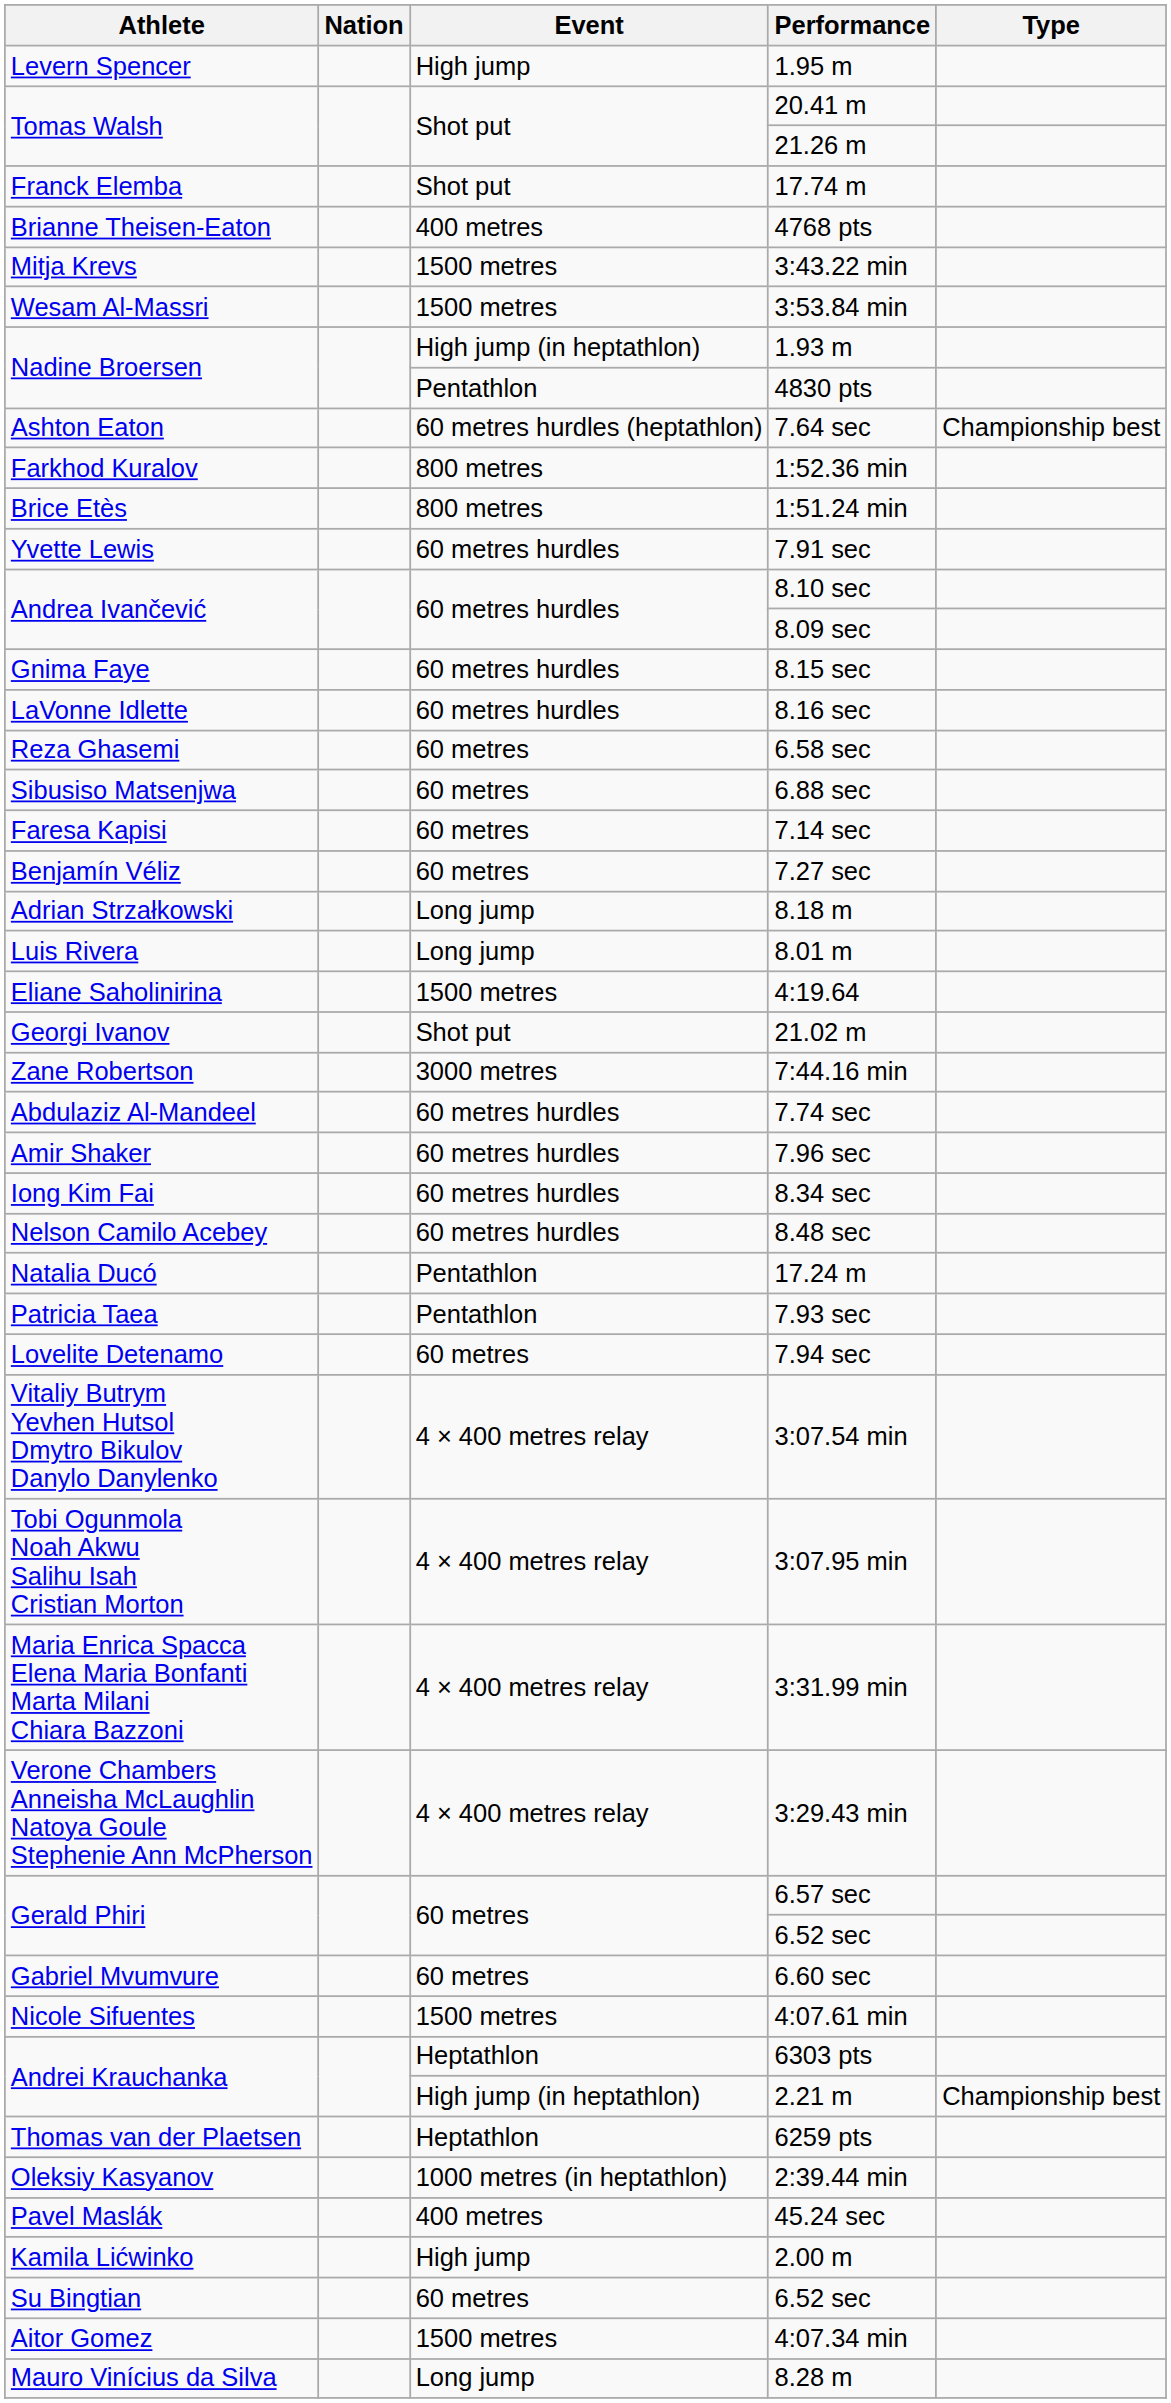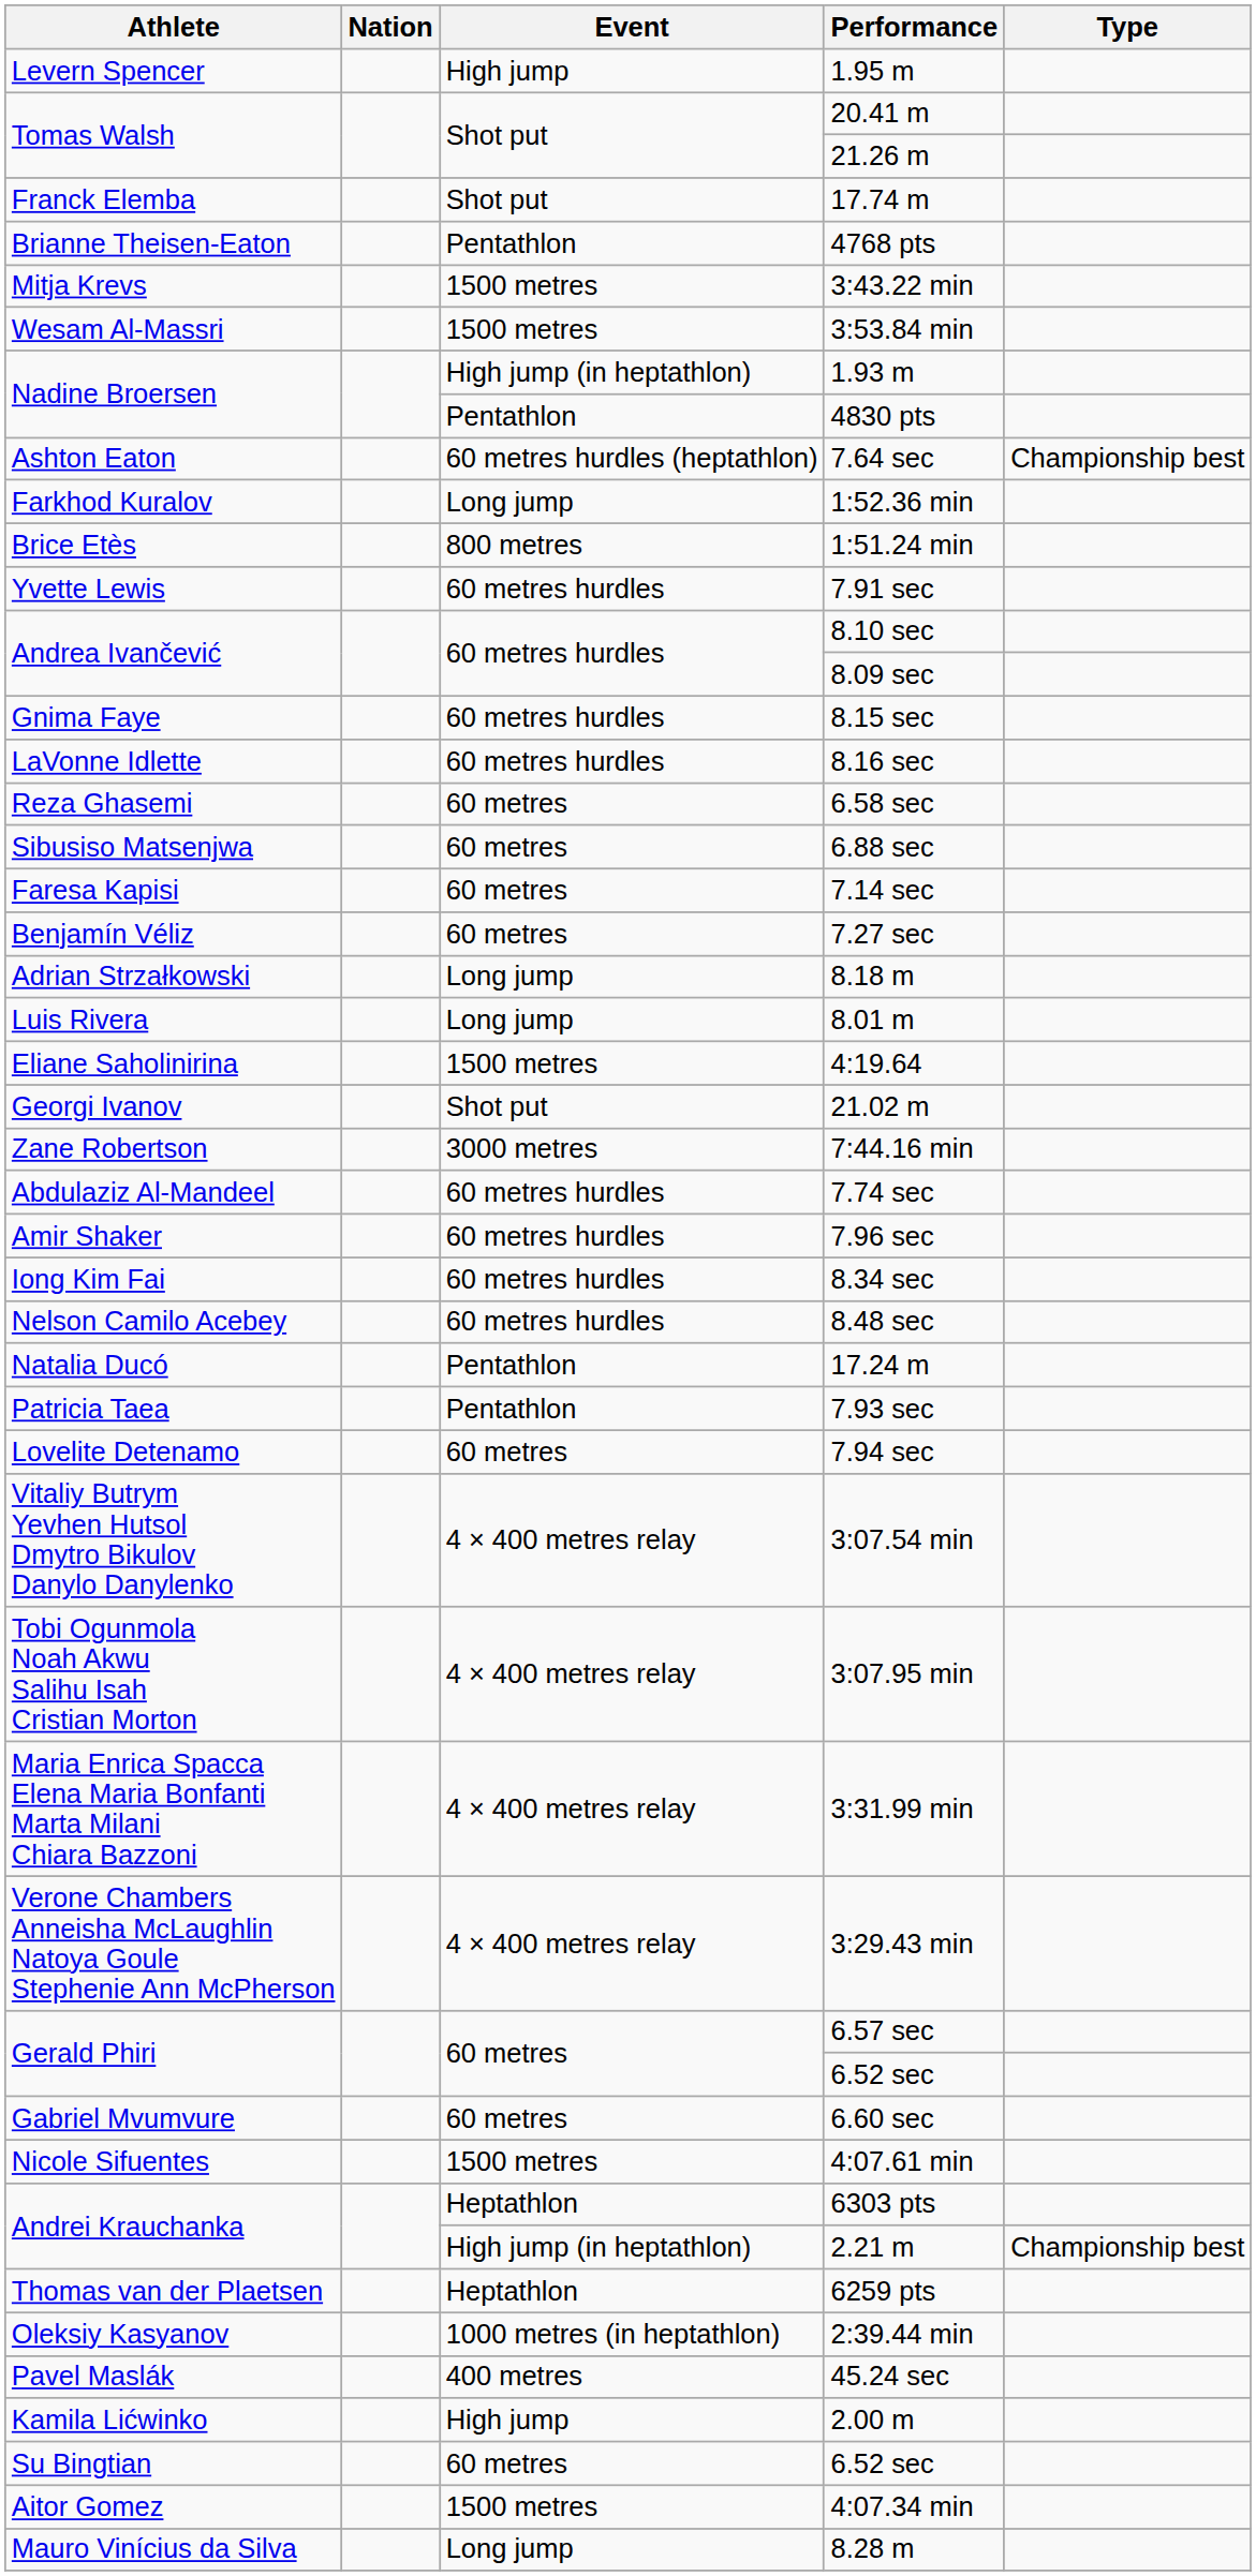 <table class="wikitable sortable" style="font-size:90%">
 <tr>
 <th>Athlete</th>
 <th>Nation</th>
 <th>Event</th>
 <th>Performance</th>
 <th>Type</th>
 </tr>
 <tr>
 <td><a href='#'>Levern Spencer</a></td>
 <td></td>
 <td>High jump</td>
 <td>1.95 m</td>
 <td></td>
 </tr>
 <tr>
 <td rowspan=2><a href='#'>Tomas Walsh</a></td>
 <td rowspan=2></td>
 <td rowspan=2>Shot put</td>
 <td>20.41 m</td>
 <td></td>
 </tr>
 <tr>
 <td>21.26 m</td>
 <td></td>
 </tr>
 <tr>
 <td><a href='#'>Franck Elemba</a></td>
 <td></td>
 <td>Shot put</td>
 <td>17.74 m</td>
 <td></td>
 </tr>
 <tr>
 <td><a href='#'>Brianne Theisen-Eaton</a></td>
 <td></td>
-<td>400 metres</td>
+<td>Pentathlon</td>
 <td>4768 pts</td>
 <td></td>
 </tr>
 <tr>
 <td><a href='#'>Mitja Krevs</a></td>
 <td></td>
 <td>1500 metres</td>
 <td>3:43.22 min</td>
 <td></td>
 </tr>
 <tr>
 <td><a href='#'>Wesam Al-Massri</a></td>
 <td></td>
 <td>1500 metres</td>
 <td>3:53.84 min</td>
 <td></td>
 </tr>
 <tr>
 <td rowspan=2><a href='#'>Nadine Broersen</a></td>
 <td rowspan=2></td>
 <td>High jump (in heptathlon)</td>
 <td>1.93 m</td>
 <td></td>
 </tr>
 <tr>
 <td>Pentathlon</td>
 <td>4830 pts</td>
 <td></td>
 </tr>
 <tr>
 <td><a href='#'>Ashton Eaton</a></td>
 <td></td>
 <td>60 metres hurdles (heptathlon)</td>
 <td>7.64 sec</td>
 <td>Championship best</td>
 </tr>
 <tr>
 <td><a href='#'>Farkhod Kuralov</a></td>
 <td></td>
-<td>800 metres</td>
+<td>Long jump</td>
 <td>1:52.36 min</td>
 <td></td>
 </tr>
 <tr>
 <td><a href='#'>Brice Etès</a></td>
 <td></td>
 <td>800 metres</td>
 <td>1:51.24 min</td>
 <td></td>
 </tr>
 <tr>
 <td><a href='#'>Yvette Lewis</a></td>
 <td></td>
 <td>60 metres hurdles</td>
 <td>7.91 sec</td>
 <td></td>
 </tr>
 <tr>
 <td rowspan=2><a href='#'>Andrea Ivančević</a></td>
 <td rowspan=2></td>
 <td rowspan=2>60 metres hurdles</td>
 <td>8.10 sec</td>
 <td></td>
 </tr>
 <tr>
 <td>8.09 sec</td>
 <td></td>
 </tr>
 <tr>
 <td><a href='#'>Gnima Faye</a></td>
 <td></td>
 <td>60 metres hurdles</td>
 <td>8.15 sec</td>
 <td></td>
 </tr>
 <tr>
 <td><a href='#'>LaVonne Idlette</a></td>
 <td></td>
 <td>60 metres hurdles</td>
 <td>8.16 sec</td>
 <td></td>
 </tr>
 <tr>
 <td><a href='#'>Reza Ghasemi</a></td>
 <td></td>
 <td>60 metres</td>
 <td>6.58 sec</td>
 <td></td>
 </tr>
 <tr>
 <td><a href='#'>Sibusiso Matsenjwa</a></td>
 <td></td>
 <td>60 metres</td>
 <td>6.88 sec</td>
 <td></td>
 </tr>
 <tr>
 <td><a href='#'>Faresa Kapisi</a></td>
 <td></td>
 <td>60 metres</td>
 <td>7.14 sec</td>
 <td></td>
 </tr>
 <tr>
 <td><a href='#'>Benjamín Véliz</a></td>
 <td></td>
 <td>60 metres</td>
 <td>7.27 sec</td>
 <td></td>
 </tr>
 <tr>
 <td><a href='#'>Adrian Strzałkowski</a></td>
 <td></td>
 <td>Long jump</td>
 <td>8.18 m</td>
 <td></td>
 </tr>
 <tr>
 <td><a href='#'>Luis Rivera</a></td>
 <td></td>
 <td>Long jump</td>
 <td>8.01 m</td>
 <td></td>
 </tr>
 <tr>
 <td><a href='#'>Eliane Saholinirina</a></td>
 <td></td>
 <td>1500 metres</td>
 <td>4:19.64</td>
 <td></td>
 </tr>
 <tr>
 <td><a href='#'>Georgi Ivanov</a></td>
 <td></td>
 <td>Shot put</td>
 <td>21.02 m</td>
 <td></td>
 </tr>
 <tr>
 <td><a href='#'>Zane Robertson</a></td>
 <td></td>
 <td>3000 metres</td>
 <td>7:44.16 min</td>
 <td></td>
 </tr>
 <tr>
 <td><a href='#'>Abdulaziz Al-Mandeel</a></td>
 <td></td>
 <td>60 metres hurdles</td>
 <td>7.74 sec</td>
 <td></td>
 </tr>
 <tr>
 <td><a href='#'>Amir Shaker</a></td>
 <td></td>
 <td>60 metres hurdles</td>
 <td>7.96 sec</td>
 <td></td>
 </tr>
 <tr>
 <td><a href='#'>Iong Kim Fai</a></td>
 <td></td>
 <td>60 metres hurdles</td>
 <td>8.34 sec</td>
 <td></td>
 </tr>
 <tr>
 <td><a href='#'>Nelson Camilo Acebey</a></td>
 <td></td>
 <td>60 metres hurdles</td>
 <td>8.48 sec</td>
 <td></td>
 </tr>
 <tr>
 <td><a href='#'>Natalia Ducó</a></td>
 <td></td>
 <td>Pentathlon</td>
 <td>17.24 m</td>
 <td></td>
 </tr>
 <tr>
 <td><a href='#'>Patricia Taea</a></td>
 <td></td>
 <td>Pentathlon</td>
 <td>7.93 sec</td>
 <td></td>
 </tr>
 <tr>
 <td><a href='#'>Lovelite Detenamo</a></td>
 <td></td>
 <td>60 metres</td>
 <td>7.94 sec</td>
 <td></td>
 </tr>
 <tr>
 <td><a href='#'>Vitaliy Butrym</a><br><a href='#'>Yevhen Hutsol</a><br><a href='#'>Dmytro Bikulov</a><br><a href='#'>Danylo Danylenko</a></td>
 <td></td>
 <td>4 × 400 metres relay</td>
 <td>3:07.54 min</td>
 <td></td>
 </tr>
 <tr>
 <td><a href='#'>Tobi Ogunmola</a><br><a href='#'>Noah Akwu</a><br><a href='#'>Salihu Isah</a><br><a href='#'>Cristian Morton</a></td>
 <td></td>
 <td>4 × 400 metres relay</td>
 <td>3:07.95 min</td>
 <td></td>
 </tr>
 <tr>
 <td><a href='#'>Maria Enrica Spacca</a><br><a href='#'>Elena Maria Bonfanti</a><br><a href='#'>Marta Milani</a><br><a href='#'>Chiara Bazzoni</a></td>
 <td></td>
 <td>4 × 400 metres relay</td>
 <td>3:31.99 min</td>
 <td></td>
 </tr>
 <tr>
 <td><a href='#'>Verone Chambers</a><br><a href='#'>Anneisha McLaughlin</a><br><a href='#'>Natoya Goule</a><br><a href='#'>Stephenie Ann McPherson</a></td>
 <td></td>
 <td>4 × 400 metres relay</td>
 <td>3:29.43 min</td>
 <td></td>
 </tr>
 <tr>
 <td rowspan=2><a href='#'>Gerald Phiri</a></td>
 <td rowspan=2></td>
 <td rowspan=2>60 metres</td>
 <td>6.57 sec</td>
 <td></td>
 </tr>
 <tr>
 <td>6.52 sec</td>
 <td></td>
 </tr>
 <tr>
 <td><a href='#'>Gabriel Mvumvure</a></td>
 <td></td>
 <td>60 metres</td>
 <td>6.60 sec</td>
 <td></td>
 </tr>
 <tr>
 <td><a href='#'>Nicole Sifuentes</a></td>
 <td></td>
 <td>1500 metres</td>
 <td>4:07.61 min</td>
 <td></td>
 </tr>
 <tr>
 <td rowspan=2><a href='#'>Andrei Krauchanka</a></td>
 <td rowspan=2></td>
 <td>Heptathlon</td>
 <td>6303 pts</td>
 <td></td>
 </tr>
 <tr>
 <td>High jump (in heptathlon)</td>
 <td>2.21 m</td>
 <td>Championship best</td>
 </tr>
 <tr>
 <td><a href='#'>Thomas van der Plaetsen</a></td>
 <td></td>
 <td>Heptathlon</td>
 <td>6259 pts</td>
 <td></td>
 </tr>
 <tr>
 <td><a href='#'>Oleksiy Kasyanov</a></td>
 <td></td>
 <td>1000 metres (in heptathlon)</td>
 <td>2:39.44 min</td>
 <td></td>
 </tr>
 <tr>
 <td><a href='#'>Pavel Maslák</a></td>
 <td></td>
 <td>400 metres</td>
 <td>45.24 sec</td>
 <td></td>
 </tr>
 <tr>
 <td><a href='#'>Kamila Lićwinko</a></td>
 <td></td>
 <td>High jump</td>
 <td>2.00 m</td>
 <td></td>
 </tr>
 <tr>
 <td><a href='#'>Su Bingtian</a></td>
 <td></td>
 <td>60 metres</td>
 <td>6.52 sec</td>
 <td></td>
 </tr>
 <tr>
 <td><a href='#'>Aitor Gomez</a></td>
 <td></td>
 <td>1500 metres</td>
 <td>4:07.34 min</td>
 <td></td>
 </tr>
 <tr>
 <td><a href='#'>Mauro Vinícius da Silva</a></td>
 <td></td>
 <td>Long jump</td>
 <td>8.28 m</td>
 <td></td>
 </tr>
 </table>
